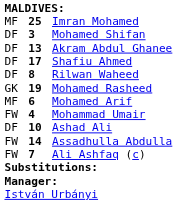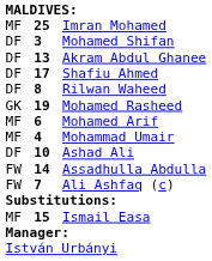 <table style="font-size: 90%" cellspacing="0" cellpadding="0" align="center">
 <tr>
 <td colspan=4><br><strong>MALDIVES:</strong></td>
 </tr>
 <tr>
 <th width=25></th>
 <th width=25></th>
 </tr>
 <tr>
 <td>MF</td>
 <td><strong>25</strong></td>
 <td><a href='#'>Imran Mohamed</a></td>
 </tr>
 <tr>
 <td>DF</td>
 <td><strong>3</strong></td>
 <td><a href='#'>Mohamed Shifan</a></td>
 </tr>
 <tr>
 <td>DF</td>
 <td><strong>13</strong></td>
 <td><a href='#'>Akram Abdul Ghanee</a></td>
 </tr>
 <tr>
 <td>DF</td>
 <td><strong>17</strong></td>
 <td><a href='#'>Shafiu Ahmed</a></td>
 </tr>
 <tr>
 <td>DF</td>
 <td><strong>8</strong></td>
 <td><a href='#'>Rilwan Waheed</a></td>
 </tr>
 <tr>
 <td>GK</td>
 <td><strong>19</strong></td>
 <td><a href='#'>Mohamed Rasheed</a></td>
 </tr>
 <tr>
 <td>MF</td>
 <td><strong>6</strong></td>
 <td><a href='#'>Mohamed Arif</a></td>
 </tr>
 <tr>
-<td>FW</td>
+<td>MF</td>
 <td><strong>4</strong></td>
 <td><a href='#'>Mohammad Umair</a></td>
 </tr>
 <tr>
 <td>DF</td>
 <td><strong>10</strong></td>
 <td><a href='#'>Ashad Ali</a></td>
 <td></td>
 </tr>
 <tr>
 <td>FW</td>
 <td><strong>14</strong></td>
 <td><a href='#'>Assadhulla Abdulla</a></td>
 <td></td>
 <td></td>
 </tr>
 <tr>
 <td>FW</td>
 <td><strong>7</strong></td>
 <td><a href='#'>Ali Ashfaq</a> (<a href='#'>c</a>)</td>
 </tr>
 <tr>
 <td colspan=3><strong>Substitutions:</strong></td>
 </tr>
 <tr>
+<td>MF</td>
+<td><strong>15</strong></td>
+<td><a href='#'>Ismail Easa</a></td>
+<td></td>
+<td></td>
+</tr>
+<tr>
 <td colspan=3><strong>Manager:</strong></td>
 </tr>
 <tr>
 <td colspan=3> <a href='#'>István Urbányi</a></td>
 </tr>
 </table>
